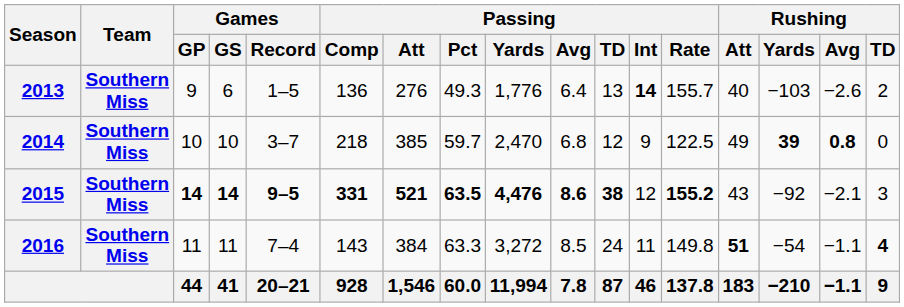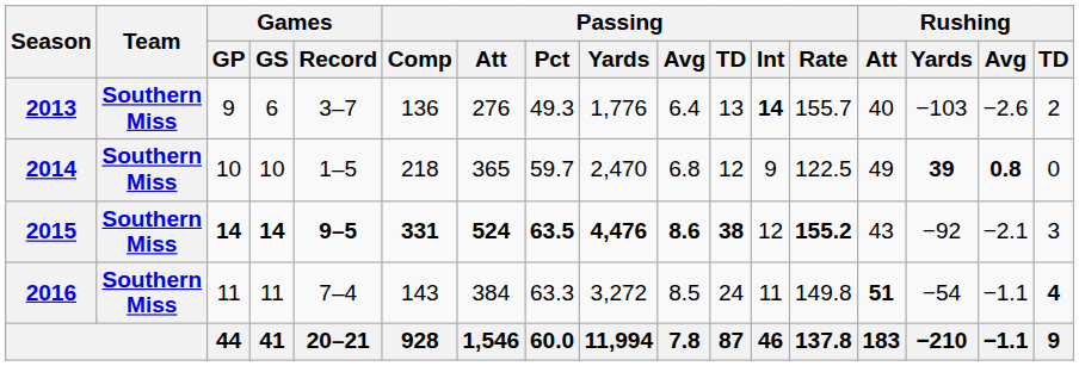 <table class=wikitable style="text-align:center;">
 <tr>
 <th rowspan="2">Season</th>
 <th rowspan="2">Team</th>
 <th colspan="3">Games</th>
 <th colspan="8">Passing</th>
 <th colspan="5">Rushing</th>
 </tr>
 <tr>
 <th>GP</th>
 <th>GS</th>
 <th>Record</th>
 <th>Comp</th>
 <th>Att</th>
 <th>Pct</th>
 <th>Yards</th>
 <th>Avg</th>
 <th>TD</th>
 <th>Int</th>
 <th>Rate</th>
 <th>Att</th>
 <th>Yards</th>
 <th>Avg</th>
 <th>TD</th>
 </tr>
 <tr>
 <th><a href='#'>2013</a></th>
 <th><a href='#'>Southern Miss</a></th>
 <td>9</td>
 <td>6</td>
-<td>1–5</td>
+<td>3–7</td>
 <td>136</td>
 <td>276</td>
 <td>49.3</td>
 <td>1,776</td>
 <td>6.4</td>
 <td>13</td>
 <td><strong>14</strong></td>
 <td>155.7</td>
 <td>40</td>
 <td>−103</td>
 <td>−2.6</td>
 <td>2</td>
 </tr>
 <tr>
 <th><a href='#'>2014</a></th>
 <th><a href='#'>Southern Miss</a></th>
 <td>10</td>
 <td>10</td>
-<td>3–7</td>
+<td>1–5</td>
 <td>218</td>
-<td>385</td>
+<td>365</td>
 <td>59.7</td>
 <td>2,470</td>
 <td>6.8</td>
 <td>12</td>
 <td>9</td>
 <td>122.5</td>
 <td>49</td>
 <td><strong>39</strong></td>
 <td><strong>0.8</strong></td>
 <td>0</td>
 </tr>
 <tr>
 <th><a href='#'>2015</a></th>
 <th><a href='#'>Southern Miss</a></th>
 <td><strong>14</strong></td>
 <td><strong>14</strong></td>
 <td><strong>9–5</strong></td>
 <td><strong>331</strong></td>
-<td><strong>521</strong></td>
+<td><strong>524</strong></td>
 <td><strong>63.5</strong></td>
 <td><strong>4,476</strong></td>
 <td><strong>8.6</strong></td>
 <td><strong>38</strong></td>
 <td>12</td>
 <td><strong>155.2</strong></td>
 <td>43</td>
 <td>−92</td>
 <td>−2.1</td>
 <td>3</td>
 </tr>
 <tr>
 <th><a href='#'>2016</a></th>
 <th><a href='#'>Southern Miss</a></th>
 <td>11</td>
 <td>11</td>
 <td>7–4</td>
 <td>143</td>
 <td>384</td>
 <td>63.3</td>
 <td>3,272</td>
 <td>8.5</td>
 <td>24</td>
 <td>11</td>
 <td>149.8</td>
 <td><strong>51</strong></td>
 <td>−54</td>
 <td>−1.1</td>
 <td><strong>4</strong></td>
 </tr>
 <tr>
 <th colspan="2"></th>
 <th>44</th>
 <th>41</th>
 <th>20–21</th>
 <th>928</th>
 <th>1,546</th>
 <th>60.0</th>
 <th>11,994</th>
 <th>7.8</th>
 <th>87</th>
 <th>46</th>
 <th>137.8</th>
 <th>183</th>
 <th>−210</th>
 <th>−1.1</th>
 <th>9</th>
 </tr>
 </table>
